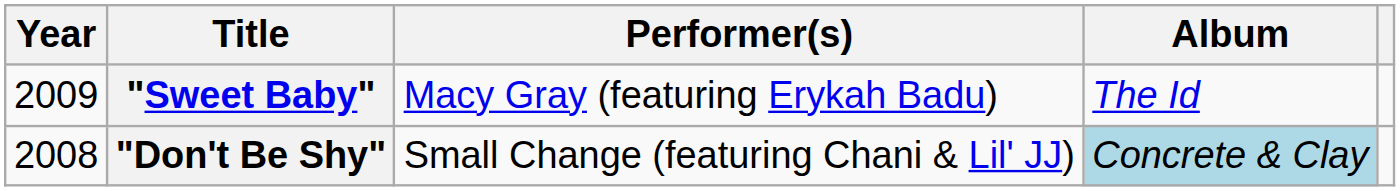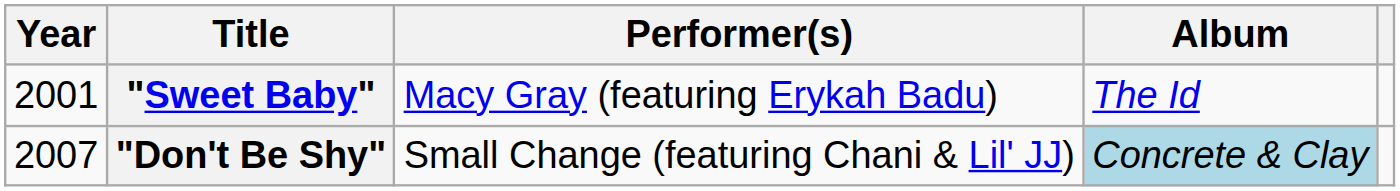 <table class="wikitable plainrowheaders sortable">
 <tr>
 <th scope="col">Year</th>
 <th scope="col">Title</th>
 <th scope="col">Performer(s)</th>
 <th scope="col">Album</th>
 <th scope="col" class="unsortable"></th>
 </tr>
 <tr>
-<td style="text-align: center;">2009</td>
+<td style="text-align: center;">2001</td>
 <th scope="row">"<a href='#'>Sweet Baby</a>"</th>
 <td><a href='#'>Macy Gray</a> (featuring <a href='#'>Erykah Badu</a>)</td>
 <td><em><a href='#'>The Id</a></em></td>
 <td></td>
 </tr>
 <tr>
-<td style="text-align: center;">2008</td>
+<td style="text-align: center;">2007</td>
 <th scope="row">"Don't Be Shy"</th>
 <td>Small Change (featuring Chani & <a href='#'>Lil' JJ</a>)</td>
 <td style="background: lightblue;"><em>Concrete & Clay</em></td>
 <td style="text-align: center;"></td>
 </tr>
 </table>
